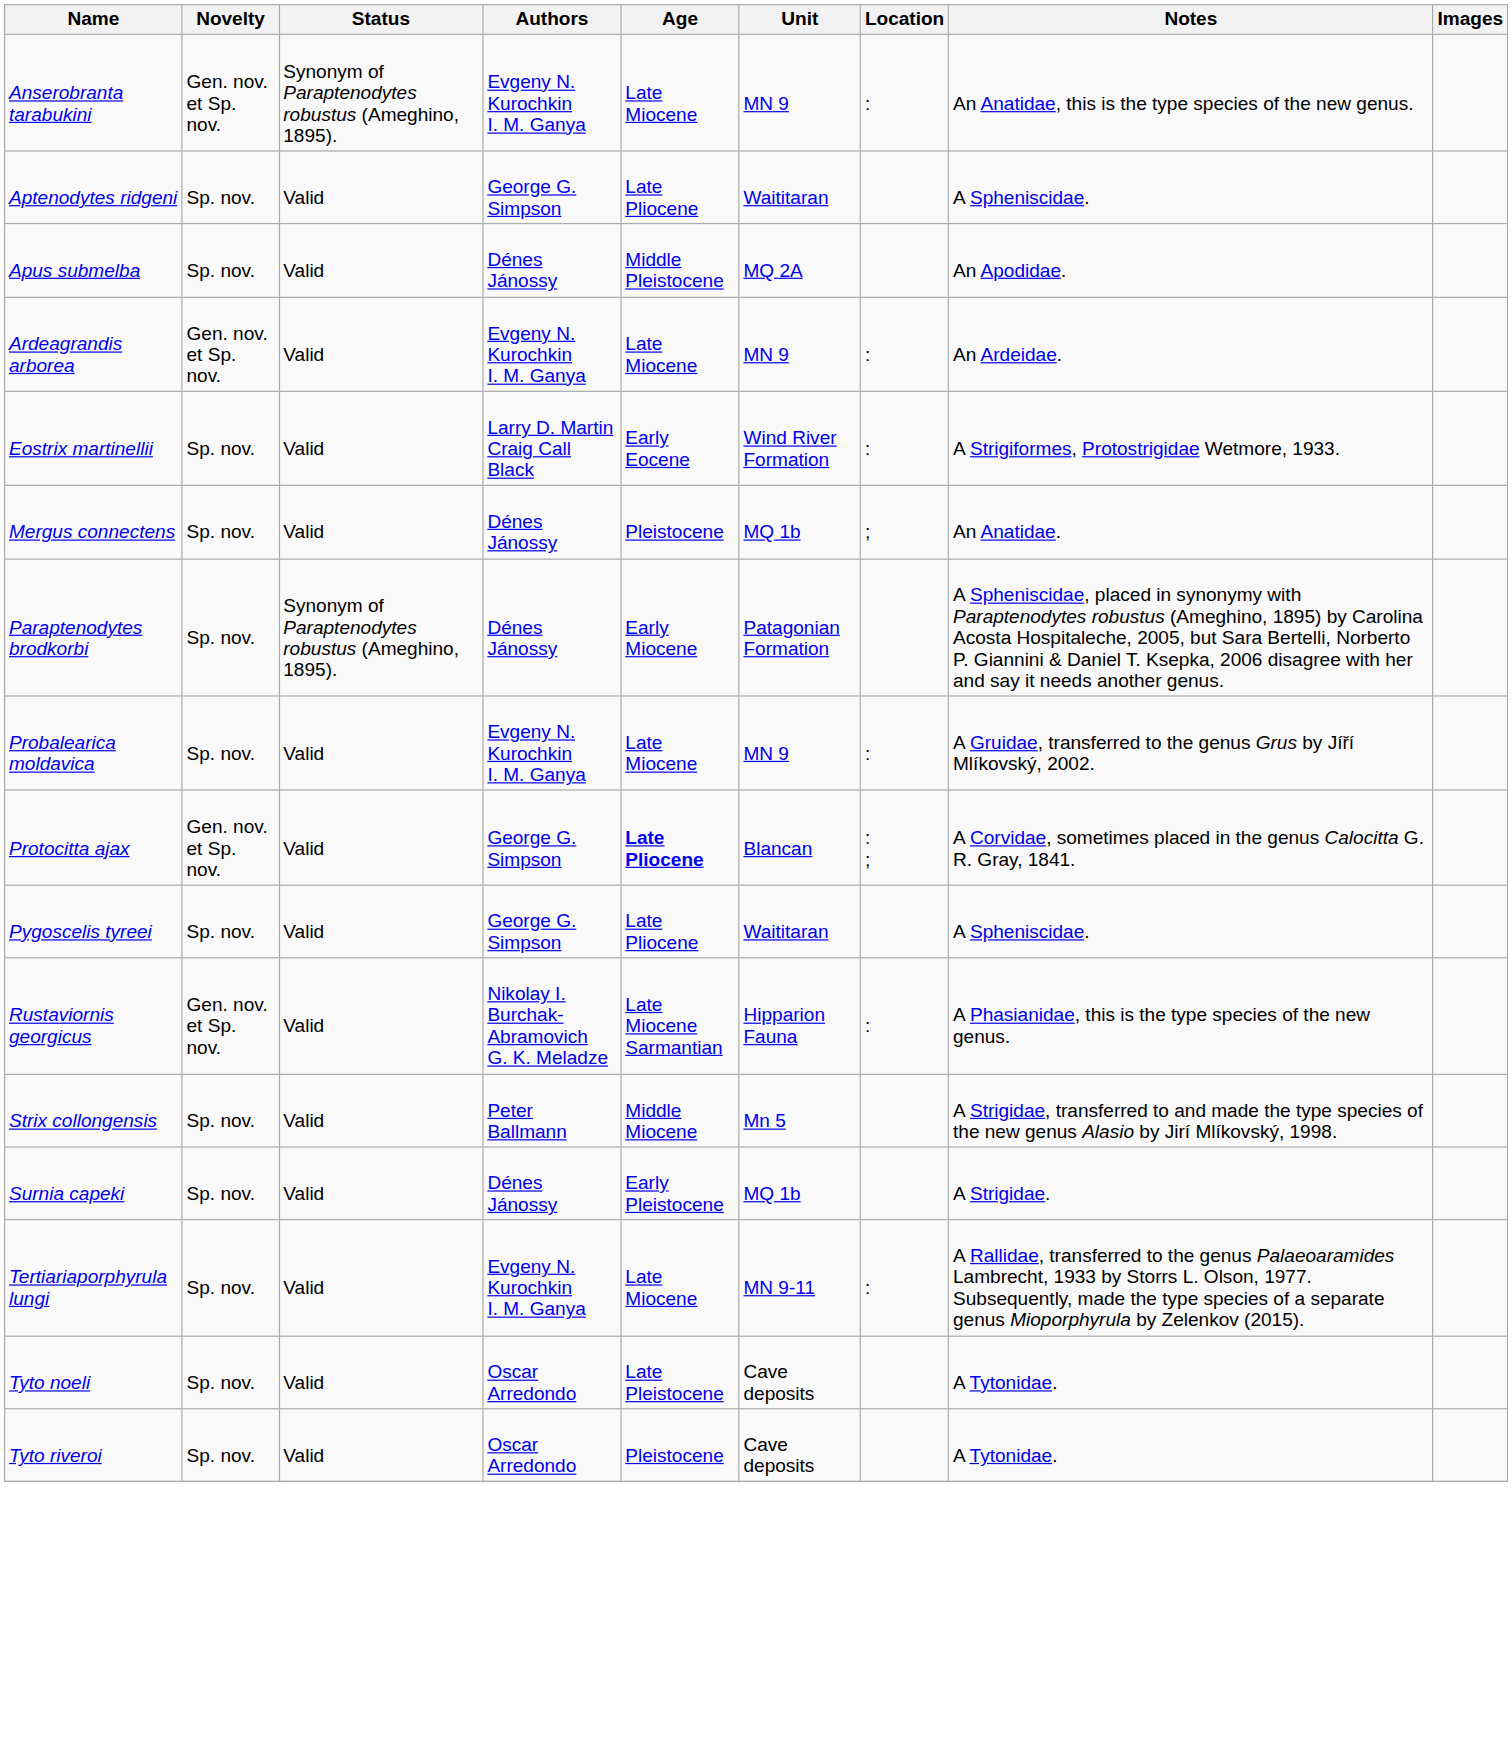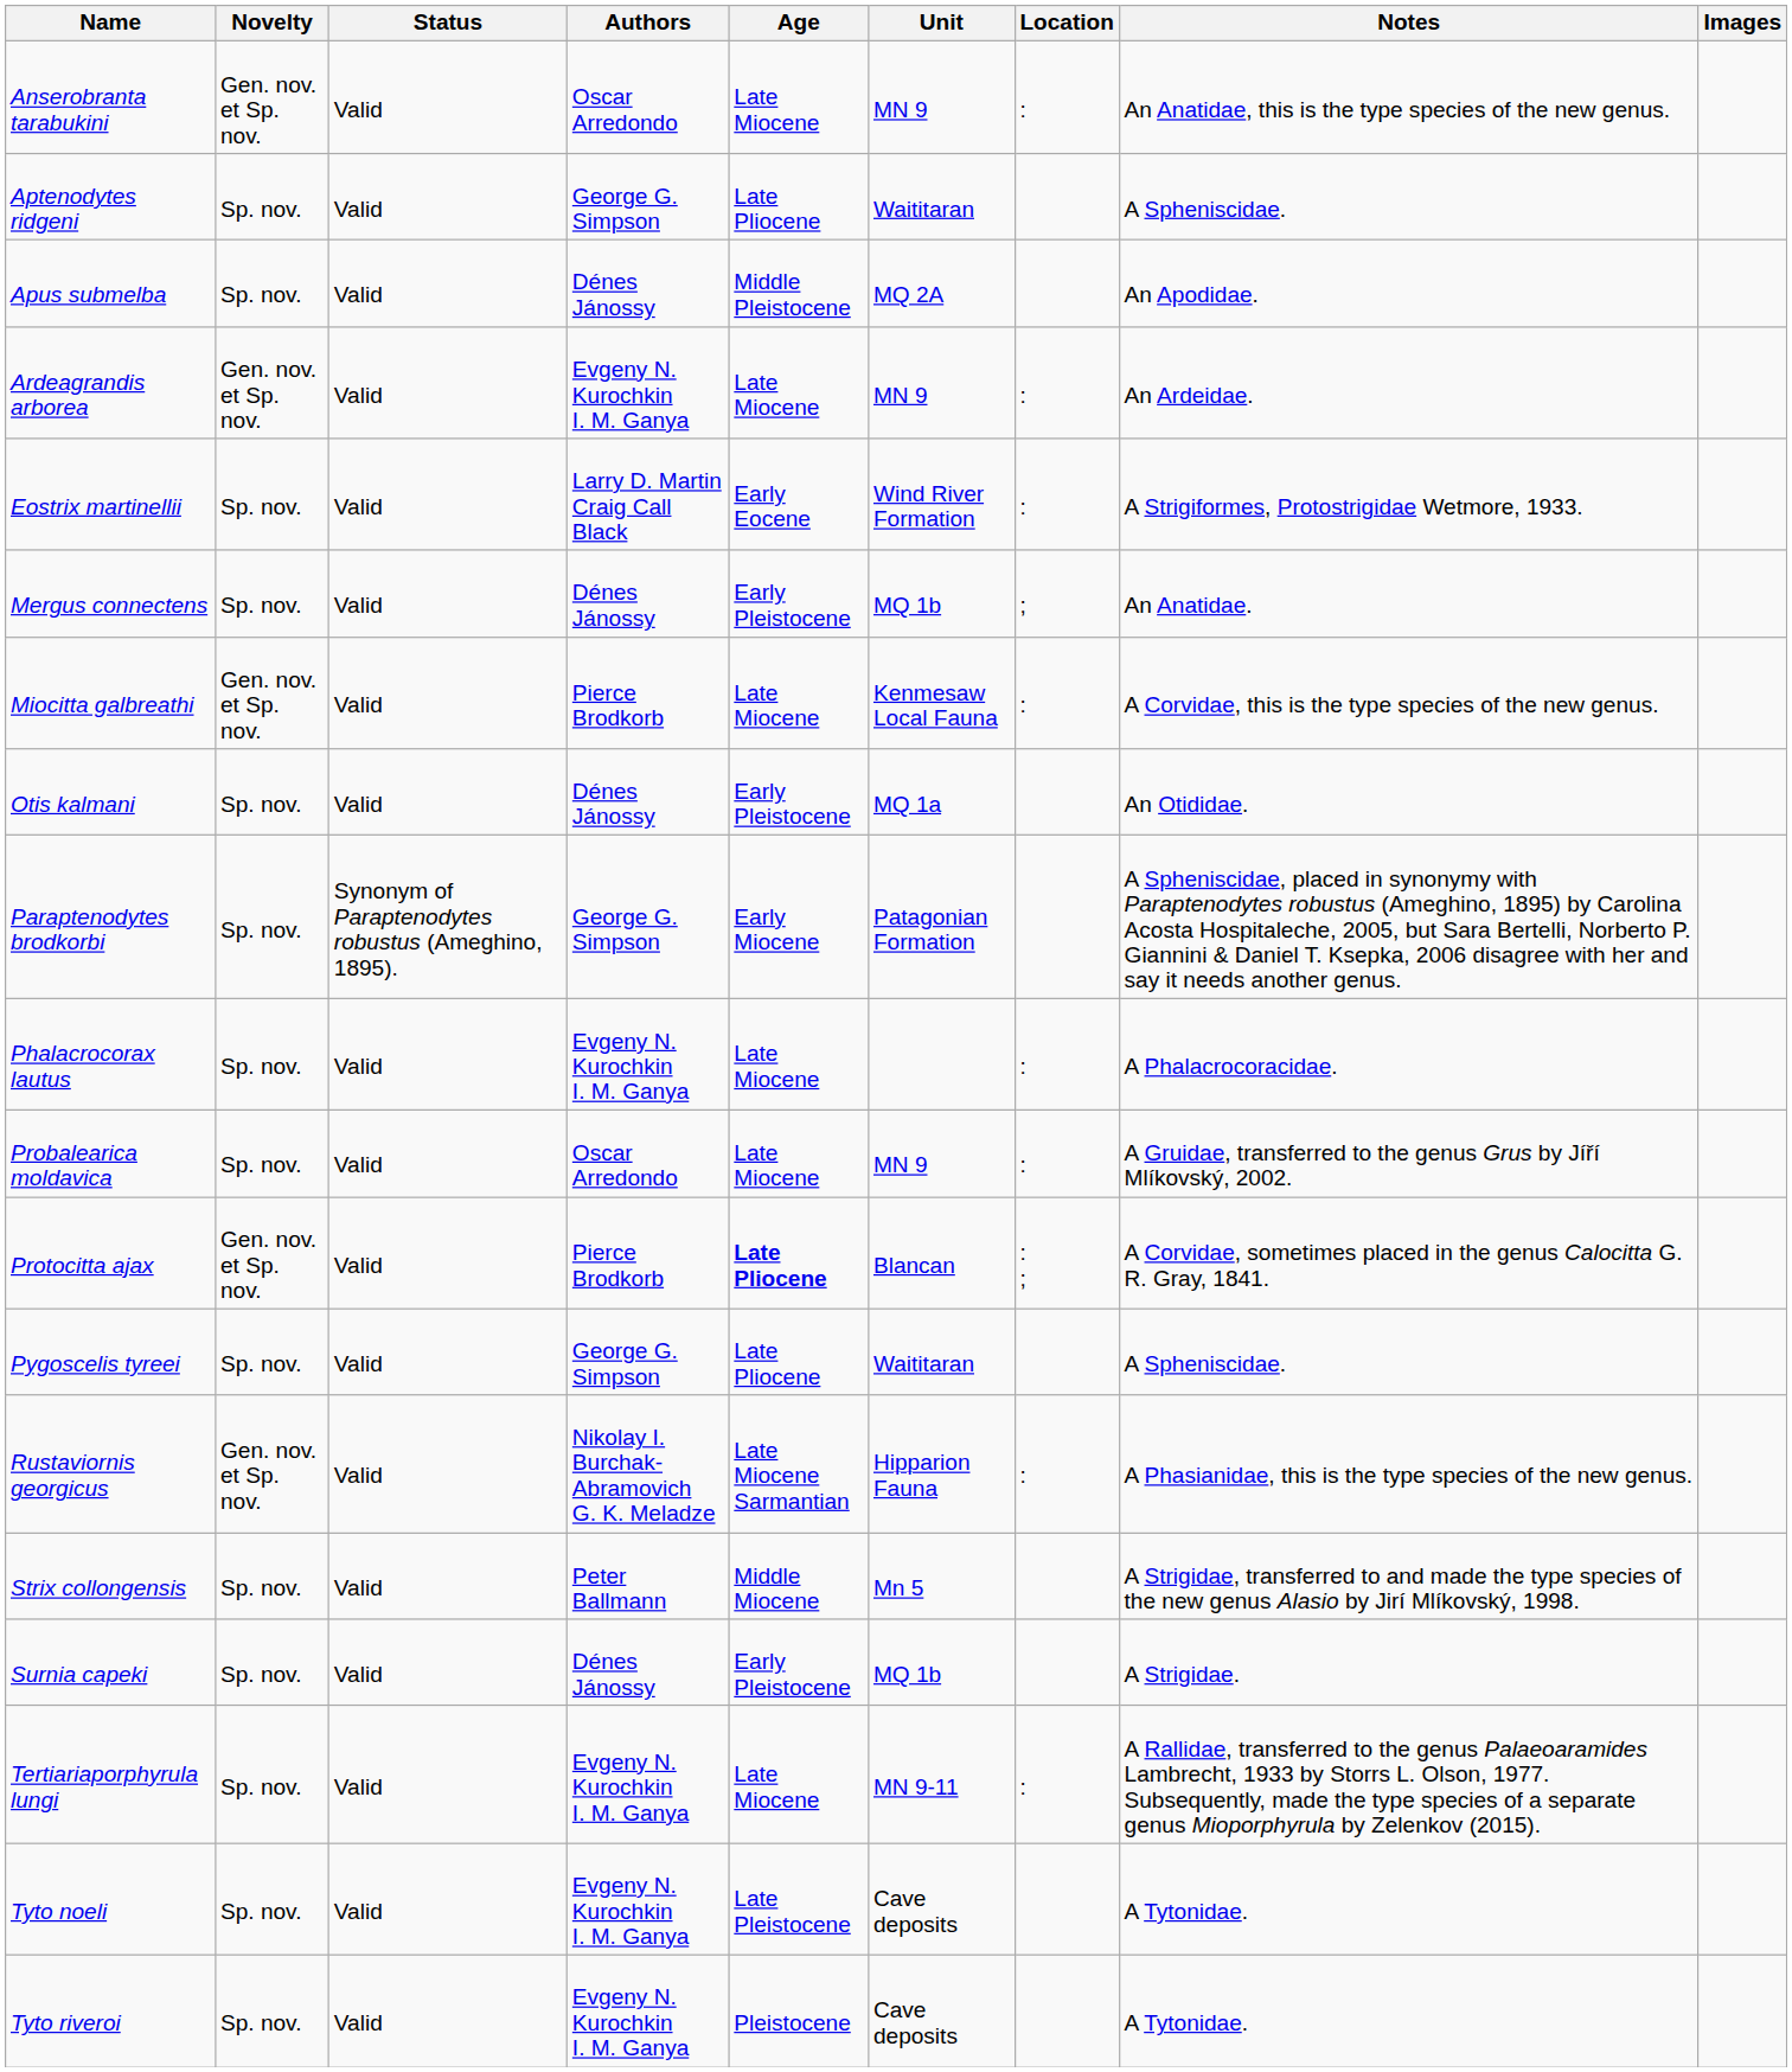 <table class="wikitable sortable" align="center" width="100%">
 <tr>
 <th>Name</th>
 <th>Novelty</th>
 <th>Status</th>
 <th>Authors</th>
 <th>Age</th>
 <th>Unit</th>
 <th>Location</th>
 <th>Notes</th>
 <th>Images</th>
 </tr>
 <tr>
 <td><br><em><a href='#'>Anserobranta tarabukini</a></em> </td>
 <td><br>Gen. nov. et Sp. nov.</td>
-<td><br>Synonym of <em>Paraptenodytes robustus</em> (Ameghino, 1895).</td>
-<td><br><a href='#'>Evgeny N. Kurochkin</a><br><a href='#'>I. M. Ganya</a></td>
+<td><br>Valid</td>
+<td><br><a href='#'>Oscar Arredondo</a></td>
 <td><br><a href='#'>Late Miocene</a></td>
 <td><br><a href='#'>MN 9</a></td>
 <td><br>:<br></td>
 <td><br>An <a href='#'>Anatidae</a>, this is the type species of the new genus.</td>
 <td></td>
 </tr>
 <tr>
 <td><br><em><a href='#'>Aptenodytes ridgeni</a></em> </td>
 <td><br>Sp. nov.</td>
 <td><br>Valid</td>
 <td><br><a href='#'>George G. Simpson</a></td>
 <td><br><a href='#'>Late Pliocene</a></td>
 <td><br><a href='#'>Waititaran</a></td>
 <td><br></td>
 <td><br>A <a href='#'>Spheniscidae</a>.</td>
 <td></td>
 </tr>
 <tr>
 <td><br><em><a href='#'>Apus submelba</a></em> </td>
 <td><br>Sp. nov.</td>
 <td><br>Valid</td>
 <td><br><a href='#'>Dénes Jánossy</a></td>
 <td><br><a href='#'>Middle Pleistocene</a></td>
 <td><br><a href='#'>MQ 2A</a></td>
 <td><br></td>
 <td><br>An <a href='#'>Apodidae</a>.</td>
 <td></td>
 </tr>
 <tr>
 <td><br><em><a href='#'>Ardeagrandis arborea</a></em> </td>
 <td><br>Gen. nov. et Sp. nov.</td>
 <td><br>Valid</td>
 <td><br><a href='#'>Evgeny N. Kurochkin</a><br><a href='#'>I. M. Ganya</a></td>
 <td><br><a href='#'>Late Miocene</a></td>
 <td><br><a href='#'>MN 9</a></td>
 <td><br>:<br></td>
 <td><br>An <a href='#'>Ardeidae</a>.</td>
 <td></td>
 </tr>
 <tr>
 <td><br><em><a href='#'>Eostrix martinellii</a></em> </td>
 <td><br>Sp. nov.</td>
 <td><br>Valid</td>
 <td><br><a href='#'>Larry D. Martin</a><br><a href='#'>Craig Call Black</a></td>
 <td><br><a href='#'>Early Eocene</a></td>
 <td><br><a href='#'>Wind River Formation</a></td>
 <td><br>:<br></td>
 <td><br>A <a href='#'>Strigiformes</a>, <a href='#'>Protostrigidae</a> Wetmore, 1933.</td>
 <td></td>
 </tr>
 <tr>
 <td><br><em><a href='#'>Mergus connectens</a></em> </td>
 <td><br>Sp. nov.</td>
 <td><br>Valid</td>
 <td><br><a href='#'>Dénes Jánossy</a></td>
-<td><br><a href='#'>Pleistocene</a></td>
+<td><br><a href='#'>Early Pleistocene</a></td>
 <td><br><a href='#'>MQ 1b</a></td>
 <td><br>;<br></td>
 <td><br>An <a href='#'>Anatidae</a>.</td>
 <td></td>
 </tr>
 <tr>
+<td><br><em><a href='#'>Miocitta galbreathi</a></em> </td>
+<td><br>Gen. nov. et Sp. nov.</td>
+<td><br>Valid</td>
+<td><br><a href='#'>Pierce Brodkorb</a></td>
+<td><br><a href='#'>Late Miocene</a></td>
+<td><br><a href='#'>Kenmesaw Local Fauna</a></td>
+<td><br>:<br></td>
+<td><br>A <a href='#'>Corvidae</a>, this is the type species of the new genus.</td>
+<td></td>
+</tr>
+<tr>
+<td><br><em><a href='#'>Otis kalmani</a></em> </td>
+<td><br>Sp. nov.</td>
+<td><br>Valid</td>
+<td><br><a href='#'>Dénes Jánossy</a></td>
+<td><br><a href='#'>Early Pleistocene</a></td>
+<td><br><a href='#'>MQ 1a</a></td>
+<td><br></td>
+<td><br>An <a href='#'>Otididae</a>.</td>
+<td></td>
+</tr>
+<tr>
 <td><br><em><a href='#'>Paraptenodytes brodkorbi</a></em> </td>
 <td><br>Sp. nov.</td>
 <td><br>Synonym of <em>Paraptenodytes robustus</em> (Ameghino, 1895).</td>
-<td><br><a href='#'>Dénes Jánossy</a></td>
+<td><br><a href='#'>George G. Simpson</a></td>
 <td><br><a href='#'>Early Miocene</a></td>
 <td><br><a href='#'>Patagonian Formation</a></td>
 <td><br></td>
 <td><br>A <a href='#'>Spheniscidae</a>, placed in synonymy with <em>Paraptenodytes robustus</em> (Ameghino, 1895) by Carolina Acosta Hospitaleche, 2005, but Sara Bertelli, Norberto P. Giannini & Daniel T. Ksepka, 2006 disagree with her and say it needs another genus.</td>
 <td></td>
 </tr>
 <tr>
+<td><br><em><a href='#'>Phalacrocorax lautus</a></em> </td>
+<td><br>Sp. nov.</td>
+<td><br>Valid</td>
+<td><br><a href='#'>Evgeny N. Kurochkin</a><br><a href='#'>I. M. Ganya</a></td>
+<td><br><a href='#'>Late Miocene</a></td>
+<td></td>
+<td><br>:<br></td>
+<td><br>A <a href='#'>Phalacrocoracidae</a>.</td>
+<td></td>
+</tr>
+<tr>
 <td><br><em><a href='#'>Probalearica moldavica</a></em> </td>
 <td><br>Sp. nov.</td>
 <td><br>Valid</td>
-<td><br><a href='#'>Evgeny N. Kurochkin</a><br><a href='#'>I. M. Ganya</a></td>
+<td><br><a href='#'>Oscar Arredondo</a></td>
 <td><br><a href='#'>Late Miocene</a></td>
 <td><br><a href='#'>MN 9</a></td>
 <td><br>:<br></td>
 <td><br>A <a href='#'>Gruidae</a>, transferred to the genus <em>Grus</em> by Jíří Mlíkovský, 2002.</td>
 <td></td>
 </tr>
 <tr>
 <td><br><em><a href='#'>Protocitta ajax</a></em> </td>
 <td><br>Gen. nov. et Sp. nov.</td>
 <td><br>Valid</td>
-<td><br><a href='#'>George G. Simpson</a></td>
+<td><br><a href='#'>Pierce Brodkorb</a></td>
 <td><strong><br><a href='#'>Late Pliocene</a></strong></td>
 <td><br><a href='#'>Blancan</a></td>
 <td><br>:<br>;<br></td>
 <td><br>A <a href='#'>Corvidae</a>, sometimes placed in the genus <em>Calocitta</em> G. R. Gray, 1841.</td>
 <td></td>
 </tr>
 <tr>
 <td><br><em><a href='#'>Pygoscelis tyreei</a></em> </td>
 <td><br>Sp. nov.</td>
 <td><br>Valid</td>
 <td><br><a href='#'>George G. Simpson</a></td>
 <td><br><a href='#'>Late Pliocene</a></td>
 <td><br><a href='#'>Waititaran</a></td>
 <td><br></td>
 <td><br>A <a href='#'>Spheniscidae</a>.</td>
 <td></td>
 </tr>
 <tr>
 <td><br><em><a href='#'>Rustaviornis georgicus</a></em> </td>
 <td><br>Gen. nov. et Sp. nov.</td>
 <td><br>Valid</td>
 <td><br><a href='#'>Nikolay I. Burchak-Abramovich</a><br><a href='#'>G. K. Meladze</a></td>
 <td><br><a href='#'>Late Miocene</a><br><a href='#'>Sarmantian</a></td>
 <td><br><a href='#'>Hipparion Fauna</a></td>
 <td><br>:<br></td>
 <td><br>A <a href='#'>Phasianidae</a>, this is the type species of the new genus.</td>
 <td></td>
 </tr>
 <tr>
 <td><br><em><a href='#'>Strix collongensis</a></em> </td>
 <td><br>Sp. nov.</td>
 <td><br>Valid</td>
 <td><br><a href='#'>Peter Ballmann</a></td>
 <td><br><a href='#'>Middle Miocene</a></td>
 <td><br><a href='#'>Mn 5</a></td>
 <td><br></td>
 <td><br>A <a href='#'>Strigidae</a>, transferred to and made the type species of the new genus <em>Alasio</em> by Jirí Mlíkovský, 1998.</td>
 <td></td>
 </tr>
 <tr>
 <td><br><em><a href='#'>Surnia capeki</a></em> </td>
 <td><br>Sp. nov.</td>
 <td><br>Valid</td>
 <td><br><a href='#'>Dénes Jánossy</a></td>
 <td><br><a href='#'>Early Pleistocene</a></td>
 <td><br><a href='#'>MQ 1b</a></td>
 <td><br></td>
 <td><br>A <a href='#'>Strigidae</a>.</td>
 <td></td>
 </tr>
 <tr>
 <td><br><em><a href='#'>Tertiariaporphyrula lungi</a></em> </td>
 <td><br>Sp. nov.</td>
 <td><br>Valid</td>
 <td><br><a href='#'>Evgeny N. Kurochkin</a><br><a href='#'>I. M. Ganya</a></td>
 <td><br><a href='#'>Late Miocene</a></td>
 <td><br><a href='#'>MN 9-11</a></td>
 <td><br>:<br></td>
 <td><br>A <a href='#'>Rallidae</a>, transferred to the genus <em>Palaeoaramides</em> Lambrecht, 1933 by Storrs L. Olson, 1977. Subsequently, made the type species of a separate genus <em>Mioporphyrula</em> by Zelenkov (2015).</td>
 <td></td>
 </tr>
 <tr>
 <td><br><em><a href='#'>Tyto noeli</a></em> </td>
 <td><br>Sp. nov.</td>
 <td><br>Valid</td>
-<td><br><a href='#'>Oscar Arredondo</a></td>
+<td><br><a href='#'>Evgeny N. Kurochkin</a><br><a href='#'>I. M. Ganya</a></td>
 <td><br><a href='#'>Late Pleistocene</a></td>
 <td><br>Cave deposits</td>
 <td><br></td>
 <td><br>A <a href='#'>Tytonidae</a>.</td>
 <td></td>
 </tr>
 <tr>
 <td><br><em><a href='#'>Tyto riveroi</a></em> </td>
 <td><br>Sp. nov.</td>
 <td><br>Valid</td>
-<td><br><a href='#'>Oscar Arredondo</a></td>
+<td><br><a href='#'>Evgeny N. Kurochkin</a><br><a href='#'>I. M. Ganya</a></td>
 <td><br><a href='#'>Pleistocene</a></td>
 <td><br>Cave deposits</td>
 <td><br></td>
 <td><br>A <a href='#'>Tytonidae</a>.</td>
 <td></td>
 </tr>
 <tr>
 </tr>
 </table>
